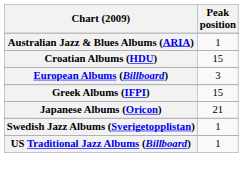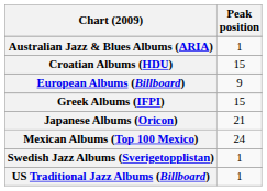 <table class="wikitable sortable plainrowheaders" style="text-align:center">
 <tr>
 <th scope="col">Chart (2009)</th>
 <th scope="col">Peak<br>position</th>
 </tr>
 <tr>
 </tr>
 <tr>
 <th scope="row">Australian Jazz & Blues Albums (<a href='#'>ARIA</a>)</th>
 <td>1</td>
 </tr>
 <tr>
 </tr>
 <tr>
 </tr>
 <tr>
 </tr>
 <tr>
 </tr>
 <tr>
 <th scope="row">Croatian Albums (<a href='#'>HDU</a>)</th>
 <td>15</td>
 </tr>
 <tr>
 </tr>
 <tr>
 </tr>
 <tr>
 </tr>
 <tr>
 <th scope="row"><a href='#'>European Albums</a> (<em><a href='#'>Billboard</a></em>)</th>
-<td>3</td>
+<td>9</td>
 </tr>
 <tr>
 </tr>
 <tr>
 </tr>
 <tr>
 </tr>
 <tr>
 <th scope="row">Greek Albums (<a href='#'>IFPI</a>)</th>
 <td>15</td>
 </tr>
 <tr>
 </tr>
 <tr>
 </tr>
 <tr>
 <th scope="row">Japanese Albums (<a href='#'>Oricon</a>)</th>
 <td>21</td>
+</tr>
+<tr>
+<th scope="row">Mexican Albums (<a href='#'>Top 100 Mexico</a>)</th>
+<td>24</td>
 </tr>
 <tr>
 </tr>
 <tr>
 </tr>
 <tr>
 </tr>
 <tr>
 </tr>
 <tr>
 </tr>
 <tr>
 </tr>
 <tr>
 </tr>
 <tr>
 <th scope="row">Swedish Jazz Albums (<a href='#'>Sverigetopplistan</a>)</th>
 <td>1</td>
 </tr>
 <tr>
 </tr>
 <tr>
 </tr>
 <tr>
 </tr>
 <tr>
 </tr>
 <tr>
 </tr>
 <tr>
 <th scope="row">US <a href='#'>Traditional Jazz Albums</a> (<em><a href='#'>Billboard</a></em>)</th>
 <td>1</td>
 </tr>
 </table>
